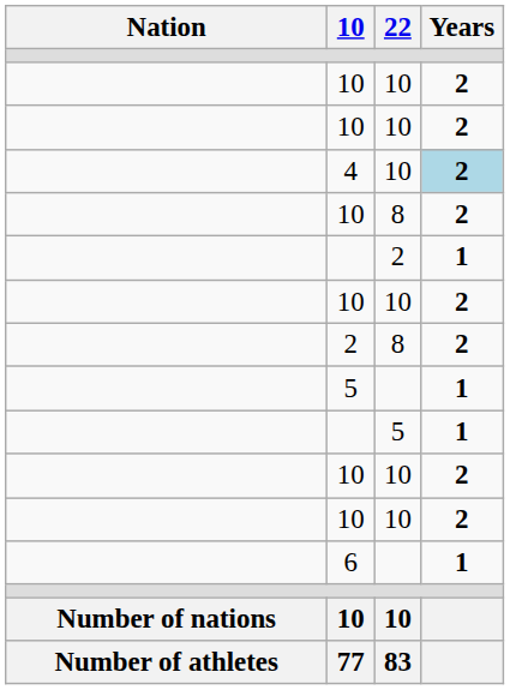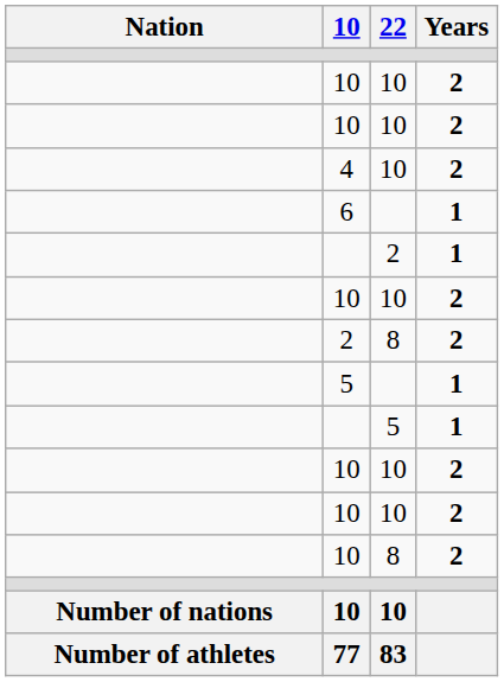 <table class="wikitable" style="text-align:center;">
 <tr>
 <th width=180>Nation</th>
 <th width=20><a href='#'>10</a></th>
 <th width=20><a href='#'>22</a></th>
 <th width=40>Years</th>
 </tr>
 <tr style="background:#DDDDDD;">
 <td colspan=4></td>
 </tr>
 <tr>
 <td align=left></td>
 <td>10</td>
 <td>10</td>
 <td><strong>2</strong></td>
 </tr>
 <tr>
 <td align=left></td>
 <td>10</td>
 <td>10</td>
 <td><strong>2</strong></td>
 </tr>
 <tr>
 <td align=left></td>
 <td>4</td>
 <td>10</td>
-<td style="background: lightblue;"><strong>2</strong></td>
+<td><strong>2</strong></td>
 </tr>
 <tr>
 <td align=left></td>
-<td>10</td>
-<td>8</td>
-<td><strong>2</strong></td>
+<td>6</td>
+<td></td>
+<td><strong>1</strong></td>
 </tr>
 <tr>
 <td align=left></td>
 <td></td>
 <td>2</td>
 <td><strong>1</strong></td>
 </tr>
 <tr>
 <td align=left></td>
 <td>10</td>
 <td>10</td>
 <td><strong>2</strong></td>
 </tr>
 <tr>
 <td align=left></td>
 <td>2</td>
 <td>8</td>
 <td><strong>2</strong></td>
 </tr>
 <tr>
 <td align=left></td>
 <td>5</td>
 <td></td>
 <td><strong>1</strong></td>
 </tr>
 <tr>
 <td align=left></td>
 <td></td>
 <td>5</td>
 <td><strong>1</strong></td>
 </tr>
 <tr>
 <td align=left></td>
 <td>10</td>
 <td>10</td>
 <td><strong>2</strong></td>
 </tr>
 <tr>
 <td align=left></td>
 <td>10</td>
 <td>10</td>
 <td><strong>2</strong></td>
 </tr>
 <tr>
 <td align=left></td>
-<td>6</td>
-<td></td>
-<td><strong>1</strong></td>
+<td>10</td>
+<td>8</td>
+<td><strong>2</strong></td>
 </tr>
 <tr style="background:#DDDDDD;">
 <td colspan=4></td>
 </tr>
 <tr>
 <th>Number of nations</th>
 <th>10</th>
 <th>10</th>
 <th></th>
 </tr>
 <tr>
 <th>Number of athletes</th>
 <th>77</th>
 <th>83</th>
 <th></th>
 </tr>
 </table>
